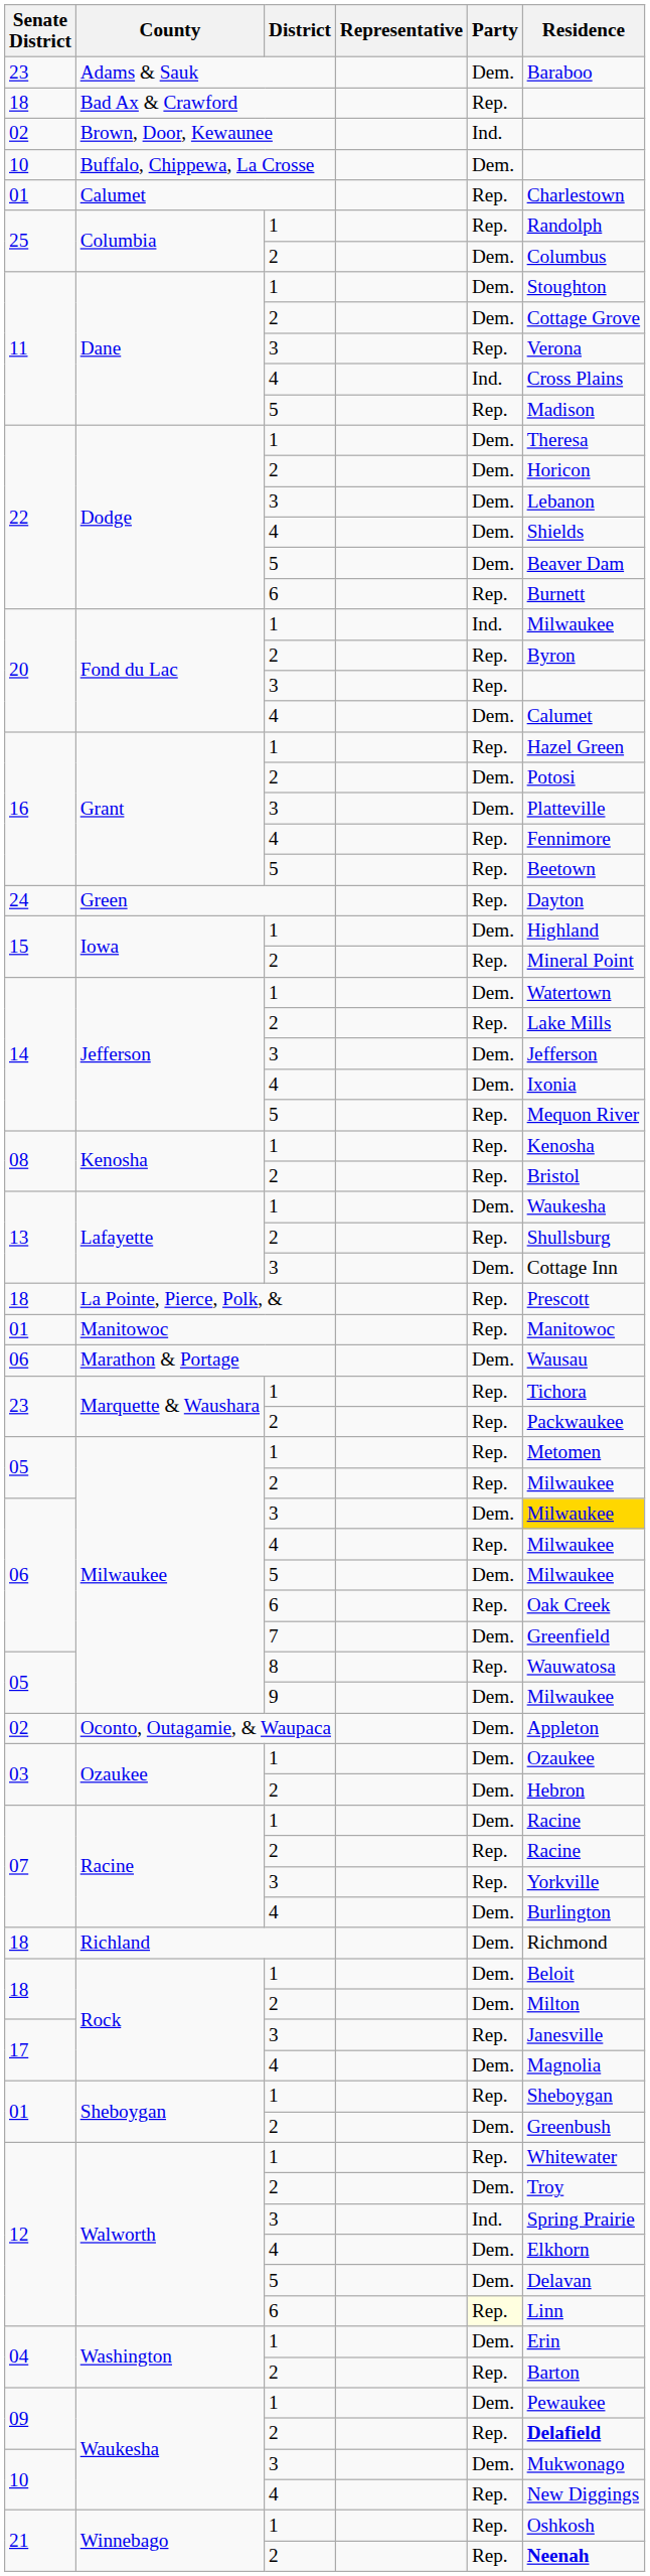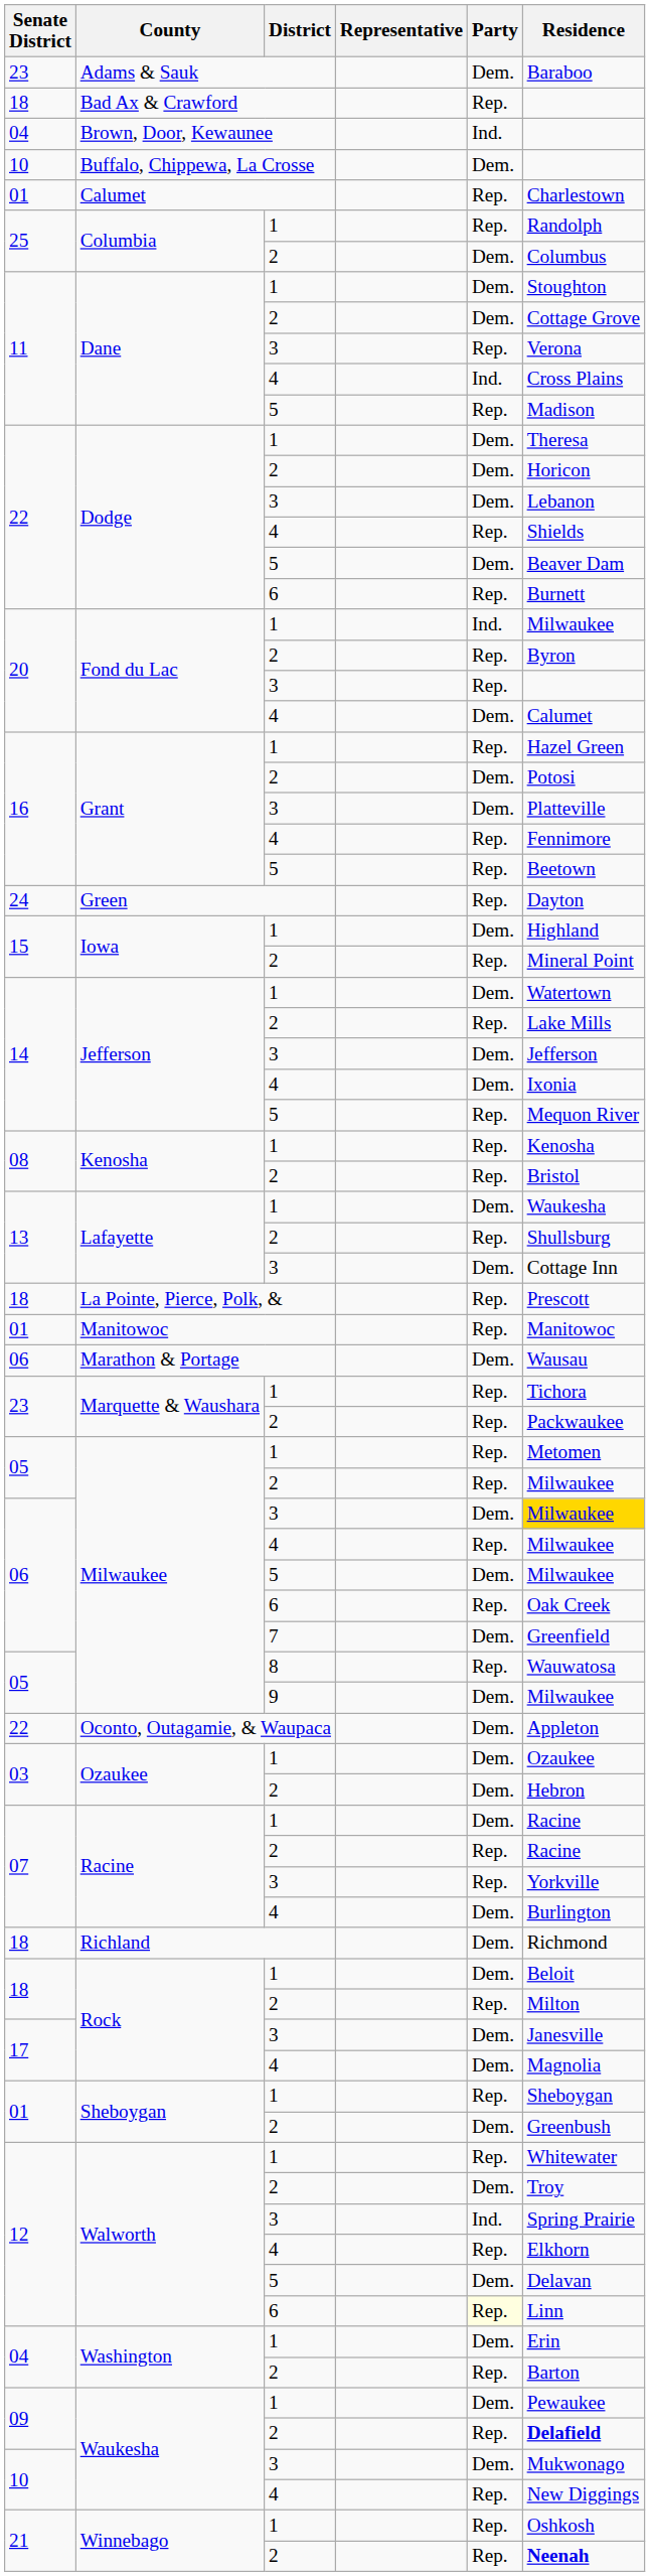 <table class="wikitable sortable">
 <tr>
 <th>Senate<br>District</th>
 <th>County</th>
 <th>District</th>
 <th>Representative</th>
 <th>Party</th>
 <th>Residence</th>
 </tr>
 <tr>
 <td><a href='#'>23</a></td>
 <td text-align="left" colspan="2"><a href='#'>Adams</a> & <a href='#'>Sauk</a></td>
 <td></td>
 <td>Dem.</td>
 <td><a href='#'>Baraboo</a></td>
 </tr>
 <tr>
 <td><a href='#'>18</a></td>
 <td text-align="left" colspan="2"><a href='#'>Bad Ax</a> & <a href='#'>Crawford</a></td>
 <td></td>
 <td>Rep.</td>
 <td></td>
 </tr>
 <tr>
-<td><a href='#'>02</a></td>
+<td><a href='#'>04</a></td>
 <td text-align="left" colspan="2"><a href='#'>Brown</a>, <a href='#'>Door</a>, <a href='#'>Kewaunee</a></td>
 <td></td>
 <td>Ind.</td>
 <td></td>
 </tr>
 <tr>
 <td><a href='#'>10</a></td>
 <td text-align="left" colspan="2"><a href='#'>Buffalo</a>, <a href='#'>Chippewa</a>, <a href='#'>La Crosse</a></td>
 <td></td>
 <td>Dem.</td>
 <td></td>
 </tr>
 <tr>
 <td><a href='#'>01</a></td>
 <td text-align="left" colspan="2"><a href='#'>Calumet</a></td>
 <td></td>
 <td>Rep.</td>
 <td><a href='#'>Charlestown</a></td>
 </tr>
 <tr>
 <td rowspan="2"><a href='#'>25</a></td>
 <td text-align="left" rowspan="2"><a href='#'>Columbia</a></td>
 <td>1</td>
 <td></td>
 <td>Rep.</td>
 <td><a href='#'>Randolph</a></td>
 </tr>
 <tr>
 <td>2</td>
 <td></td>
 <td>Dem.</td>
 <td><a href='#'>Columbus</a></td>
 </tr>
 <tr>
 <td rowspan="5"><a href='#'>11</a></td>
 <td text-align="left" rowspan="5"><a href='#'>Dane</a></td>
 <td>1</td>
 <td></td>
 <td>Dem.</td>
 <td><a href='#'>Stoughton</a></td>
 </tr>
 <tr>
 <td>2</td>
 <td></td>
 <td>Dem.</td>
 <td><a href='#'>Cottage Grove</a></td>
 </tr>
 <tr>
 <td>3</td>
 <td></td>
 <td>Rep.</td>
 <td><a href='#'>Verona</a></td>
 </tr>
 <tr>
 <td>4</td>
 <td></td>
 <td>Ind.</td>
 <td><a href='#'>Cross Plains</a></td>
 </tr>
 <tr>
 <td>5</td>
 <td></td>
 <td>Rep.</td>
 <td><a href='#'>Madison</a></td>
 </tr>
 <tr>
 <td rowspan="6"><a href='#'>22</a></td>
 <td text-align="left" rowspan="6"><a href='#'>Dodge</a></td>
 <td>1</td>
 <td></td>
 <td>Dem.</td>
 <td><a href='#'>Theresa</a></td>
 </tr>
 <tr>
 <td>2</td>
 <td></td>
 <td>Dem.</td>
 <td><a href='#'>Horicon</a></td>
 </tr>
 <tr>
 <td>3</td>
 <td></td>
 <td>Dem.</td>
 <td><a href='#'>Lebanon</a></td>
 </tr>
 <tr>
 <td>4</td>
 <td></td>
-<td>Dem.</td>
+<td>Rep.</td>
 <td><a href='#'>Shields</a></td>
 </tr>
 <tr>
 <td>5</td>
 <td></td>
 <td>Dem.</td>
 <td><a href='#'>Beaver Dam</a></td>
 </tr>
 <tr>
 <td>6</td>
 <td></td>
 <td>Rep.</td>
 <td><a href='#'>Burnett</a></td>
 </tr>
 <tr>
 <td rowspan="4"><a href='#'>20</a></td>
 <td text-align="left" rowspan="4"><a href='#'>Fond du Lac</a></td>
 <td>1</td>
 <td></td>
 <td>Ind.</td>
 <td><a href='#'>Milwaukee</a></td>
 </tr>
 <tr>
 <td>2</td>
 <td></td>
 <td>Rep.</td>
 <td><a href='#'>Byron</a></td>
 </tr>
 <tr>
 <td>3</td>
 <td></td>
 <td>Rep.</td>
 <td></td>
 </tr>
 <tr>
 <td>4</td>
 <td></td>
 <td>Dem.</td>
 <td><a href='#'>Calumet</a></td>
 </tr>
 <tr>
 <td rowspan="5"><a href='#'>16</a></td>
 <td text-align="left" rowspan="5"><a href='#'>Grant</a></td>
 <td>1</td>
 <td></td>
 <td>Rep.</td>
 <td><a href='#'>Hazel Green</a></td>
 </tr>
 <tr>
 <td>2</td>
 <td></td>
 <td>Dem.</td>
 <td><a href='#'>Potosi</a></td>
 </tr>
 <tr>
 <td>3</td>
 <td></td>
 <td>Dem.</td>
 <td><a href='#'>Platteville</a></td>
 </tr>
 <tr>
 <td>4</td>
 <td></td>
 <td>Rep.</td>
 <td><a href='#'>Fennimore</a></td>
 </tr>
 <tr>
 <td>5</td>
 <td></td>
 <td>Rep.</td>
 <td><a href='#'>Beetown</a></td>
 </tr>
 <tr>
 <td><a href='#'>24</a></td>
 <td text-align="left" colspan="2"><a href='#'>Green</a></td>
 <td></td>
 <td>Rep.</td>
 <td><a href='#'>Dayton</a></td>
 </tr>
 <tr>
 <td rowspan="2"><a href='#'>15</a></td>
 <td text-align="left" rowspan="2"><a href='#'>Iowa</a></td>
 <td>1</td>
 <td></td>
 <td>Dem.</td>
 <td><a href='#'>Highland</a></td>
 </tr>
 <tr>
 <td>2</td>
 <td></td>
 <td>Rep.</td>
 <td><a href='#'>Mineral Point</a></td>
 </tr>
 <tr>
 <td rowspan="5"><a href='#'>14</a></td>
 <td text-align="left" rowspan="5"><a href='#'>Jefferson</a></td>
 <td>1</td>
 <td></td>
 <td>Dem.</td>
 <td><a href='#'>Watertown</a></td>
 </tr>
 <tr>
 <td>2</td>
 <td></td>
 <td>Rep.</td>
 <td><a href='#'>Lake Mills</a></td>
 </tr>
 <tr>
 <td>3</td>
 <td></td>
 <td>Dem.</td>
 <td><a href='#'>Jefferson</a></td>
 </tr>
 <tr>
 <td>4</td>
 <td></td>
 <td>Dem.</td>
 <td><a href='#'>Ixonia</a></td>
 </tr>
 <tr>
 <td>5</td>
 <td></td>
 <td>Rep.</td>
 <td><a href='#'>Mequon River</a></td>
 </tr>
 <tr>
 <td rowspan="2"><a href='#'>08</a></td>
 <td text-align="left"  rowspan="2"><a href='#'>Kenosha</a></td>
 <td>1</td>
 <td></td>
 <td>Rep.</td>
 <td><a href='#'>Kenosha</a></td>
 </tr>
 <tr>
 <td>2</td>
 <td></td>
 <td>Rep.</td>
 <td><a href='#'>Bristol</a></td>
 </tr>
 <tr>
 <td rowspan="3"><a href='#'>13</a></td>
 <td text-align="left" rowspan="3"><a href='#'>Lafayette</a></td>
 <td>1</td>
 <td></td>
 <td>Dem.</td>
 <td><a href='#'>Waukesha</a></td>
 </tr>
 <tr>
 <td>2</td>
 <td></td>
 <td>Rep.</td>
 <td><a href='#'>Shullsburg</a></td>
 </tr>
 <tr>
 <td>3</td>
 <td></td>
 <td>Dem.</td>
 <td>Cottage Inn</td>
 </tr>
 <tr>
 <td><a href='#'>18</a></td>
 <td text-align="left" colspan="2"><a href='#'>La Pointe</a>, <a href='#'>Pierce</a>, <a href='#'>Polk</a>, & </td>
 <td></td>
 <td>Rep.</td>
 <td><a href='#'>Prescott</a></td>
 </tr>
 <tr>
 <td><a href='#'>01</a></td>
 <td text-align="left" colspan="2"><a href='#'>Manitowoc</a></td>
 <td></td>
 <td>Rep.</td>
 <td><a href='#'>Manitowoc</a></td>
 </tr>
 <tr>
 <td><a href='#'>06</a></td>
 <td text-align="left" colspan="2"><a href='#'>Marathon</a> & <a href='#'>Portage</a></td>
 <td></td>
 <td>Dem.</td>
 <td><a href='#'>Wausau</a></td>
 </tr>
 <tr>
 <td rowspan="2"><a href='#'>23</a></td>
 <td text-align="left" rowspan="2"><a href='#'>Marquette</a> & <a href='#'>Waushara</a></td>
 <td>1</td>
 <td></td>
 <td>Rep.</td>
 <td><a href='#'>Tichora</a></td>
 </tr>
 <tr>
 <td>2</td>
 <td></td>
 <td>Rep.</td>
 <td><a href='#'>Packwaukee</a></td>
 </tr>
 <tr>
 <td rowspan="2"><a href='#'>05</a></td>
 <td text-align="left" rowspan="9"><a href='#'>Milwaukee</a></td>
 <td>1</td>
 <td></td>
 <td>Rep.</td>
 <td><a href='#'>Metomen</a></td>
 </tr>
 <tr>
 <td>2</td>
 <td></td>
 <td>Rep.</td>
 <td><a href='#'>Milwaukee</a></td>
 </tr>
 <tr>
 <td rowspan="5"><a href='#'>06</a></td>
 <td>3</td>
 <td></td>
 <td>Dem.</td>
 <td style="background: gold;"><a href='#'>Milwaukee</a></td>
 </tr>
 <tr>
 <td>4</td>
 <td></td>
 <td>Rep.</td>
 <td><a href='#'>Milwaukee</a></td>
 </tr>
 <tr>
 <td>5</td>
 <td></td>
 <td>Dem.</td>
 <td><a href='#'>Milwaukee</a></td>
 </tr>
 <tr>
 <td>6</td>
 <td></td>
 <td>Rep.</td>
 <td><a href='#'>Oak Creek</a></td>
 </tr>
 <tr>
 <td>7</td>
 <td></td>
 <td>Dem.</td>
 <td><a href='#'>Greenfield</a></td>
 </tr>
 <tr>
 <td rowspan="2"><a href='#'>05</a></td>
 <td>8</td>
 <td></td>
 <td>Rep.</td>
 <td><a href='#'>Wauwatosa</a></td>
 </tr>
 <tr>
 <td>9</td>
 <td></td>
 <td>Dem.</td>
 <td><a href='#'>Milwaukee</a></td>
 </tr>
 <tr>
-<td><a href='#'>02</a></td>
+<td><a href='#'>22</a></td>
 <td text-align="left" colspan="2"><a href='#'>Oconto</a>, <a href='#'>Outagamie</a>, & <a href='#'>Waupaca</a></td>
 <td></td>
 <td>Dem.</td>
 <td><a href='#'>Appleton</a></td>
 </tr>
 <tr>
 <td rowspan="2"><a href='#'>03</a></td>
 <td text-align="left" rowspan="2"><a href='#'>Ozaukee</a></td>
 <td>1</td>
 <td></td>
 <td>Dem.</td>
 <td><a href='#'>Ozaukee</a></td>
 </tr>
 <tr>
 <td>2</td>
 <td></td>
 <td>Dem.</td>
 <td><a href='#'>Hebron</a></td>
 </tr>
 <tr>
 <td rowspan="4"><a href='#'>07</a></td>
 <td text-align="left" rowspan="4"><a href='#'>Racine</a></td>
 <td>1</td>
 <td></td>
 <td>Dem.</td>
 <td><a href='#'>Racine</a></td>
 </tr>
 <tr>
 <td>2</td>
 <td></td>
 <td>Rep.</td>
 <td><a href='#'>Racine</a></td>
 </tr>
 <tr>
 <td>3</td>
 <td></td>
 <td>Rep.</td>
 <td><a href='#'>Yorkville</a></td>
 </tr>
 <tr>
 <td>4</td>
 <td></td>
 <td>Dem.</td>
 <td><a href='#'>Burlington</a></td>
 </tr>
 <tr>
 <td><a href='#'>18</a></td>
 <td text-align="left" colspan="2"><a href='#'>Richland</a></td>
 <td></td>
 <td>Dem.</td>
 <td>Richmond</td>
 </tr>
 <tr>
 <td rowspan="2"><a href='#'>18</a></td>
 <td text-align="left" rowspan="4"><a href='#'>Rock</a></td>
 <td>1</td>
 <td></td>
 <td>Dem.</td>
 <td><a href='#'>Beloit</a></td>
 </tr>
 <tr>
 <td>2</td>
 <td></td>
-<td>Dem.</td>
+<td>Rep.</td>
 <td><a href='#'>Milton</a></td>
 </tr>
 <tr>
 <td rowspan="2"><a href='#'>17</a></td>
 <td>3</td>
 <td></td>
-<td>Rep.</td>
+<td>Dem.</td>
 <td><a href='#'>Janesville</a></td>
 </tr>
 <tr>
 <td>4</td>
 <td></td>
 <td>Dem.</td>
 <td><a href='#'>Magnolia</a></td>
 </tr>
 <tr>
 <td rowspan="2"><a href='#'>01</a></td>
 <td text-align="left" rowspan="2"><a href='#'>Sheboygan</a></td>
 <td>1</td>
 <td></td>
 <td>Rep.</td>
 <td><a href='#'>Sheboygan</a></td>
 </tr>
 <tr>
 <td>2</td>
 <td></td>
 <td>Dem.</td>
 <td><a href='#'>Greenbush</a></td>
 </tr>
 <tr>
 <td rowspan="6"><a href='#'>12</a></td>
 <td text-align="left" rowspan="6"><a href='#'>Walworth</a></td>
 <td>1</td>
 <td></td>
 <td>Rep.</td>
 <td><a href='#'>Whitewater</a></td>
 </tr>
 <tr>
 <td>2</td>
 <td></td>
 <td>Dem.</td>
 <td><a href='#'>Troy</a></td>
 </tr>
 <tr>
 <td>3</td>
 <td></td>
 <td>Ind.</td>
 <td><a href='#'>Spring Prairie</a></td>
 </tr>
 <tr>
 <td>4</td>
 <td></td>
-<td>Dem.</td>
+<td>Rep.</td>
 <td><a href='#'>Elkhorn</a></td>
 </tr>
 <tr>
 <td>5</td>
 <td></td>
 <td>Dem.</td>
 <td><a href='#'>Delavan</a></td>
 </tr>
 <tr>
 <td>6</td>
 <td></td>
 <td style="background: lightyellow;">Rep.</td>
 <td><a href='#'>Linn</a></td>
 </tr>
 <tr>
 <td rowspan="2"><a href='#'>04</a></td>
 <td text-align="left" rowspan="2"><a href='#'>Washington</a></td>
 <td>1</td>
 <td></td>
 <td>Dem.</td>
 <td><a href='#'>Erin</a></td>
 </tr>
 <tr>
 <td>2</td>
 <td></td>
 <td>Rep.</td>
 <td><a href='#'>Barton</a></td>
 </tr>
 <tr>
 <td rowspan="2"><a href='#'>09</a></td>
 <td text-align="left" rowspan="4"><a href='#'>Waukesha</a></td>
 <td>1</td>
 <td></td>
 <td>Dem.</td>
 <td><a href='#'>Pewaukee</a></td>
 </tr>
 <tr>
 <td>2</td>
 <td></td>
 <td>Rep.</td>
 <td><strong><a href='#'>Delafield</a></strong></td>
 </tr>
 <tr>
 <td rowspan="2"><a href='#'>10</a></td>
 <td>3</td>
 <td></td>
 <td>Dem.</td>
 <td><a href='#'>Mukwonago</a></td>
 </tr>
 <tr>
 <td>4</td>
 <td></td>
 <td>Rep.</td>
 <td><a href='#'>New Diggings</a></td>
 </tr>
 <tr>
 <td rowspan="2"><a href='#'>21</a></td>
 <td text-align="left" rowspan="2"><a href='#'>Winnebago</a></td>
 <td>1</td>
 <td></td>
 <td>Rep.</td>
 <td><a href='#'>Oshkosh</a></td>
 </tr>
 <tr>
 <td>2</td>
 <td></td>
 <td>Rep.</td>
 <td><strong><a href='#'>Neenah</a></strong></td>
 </tr>
 </table>
